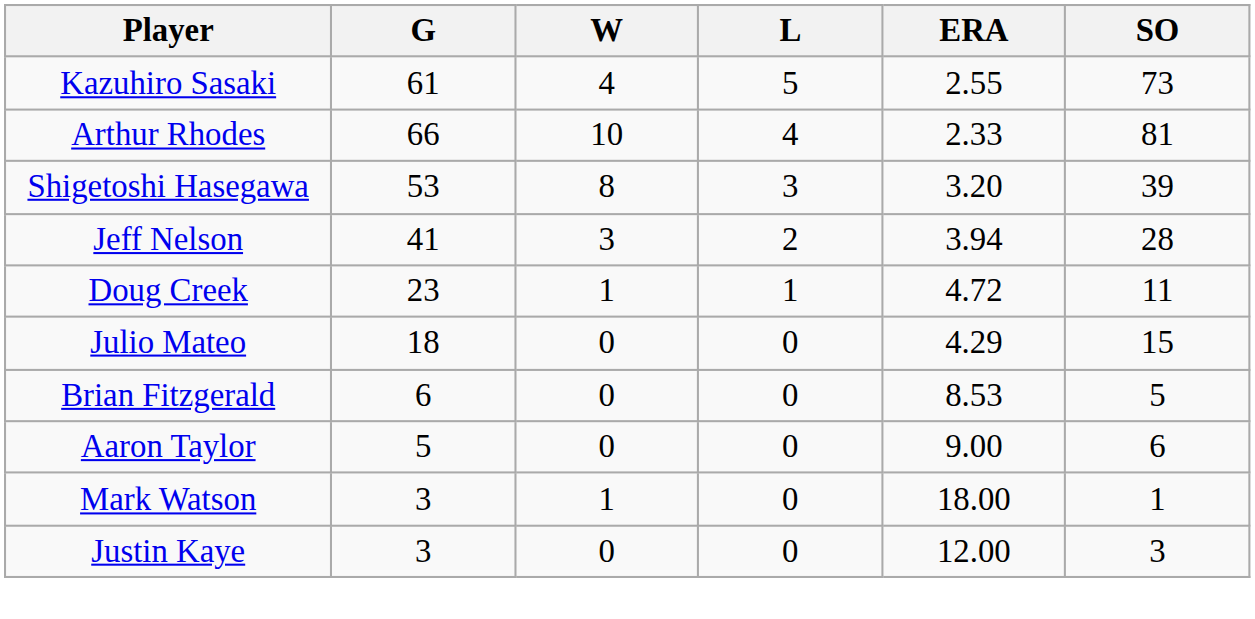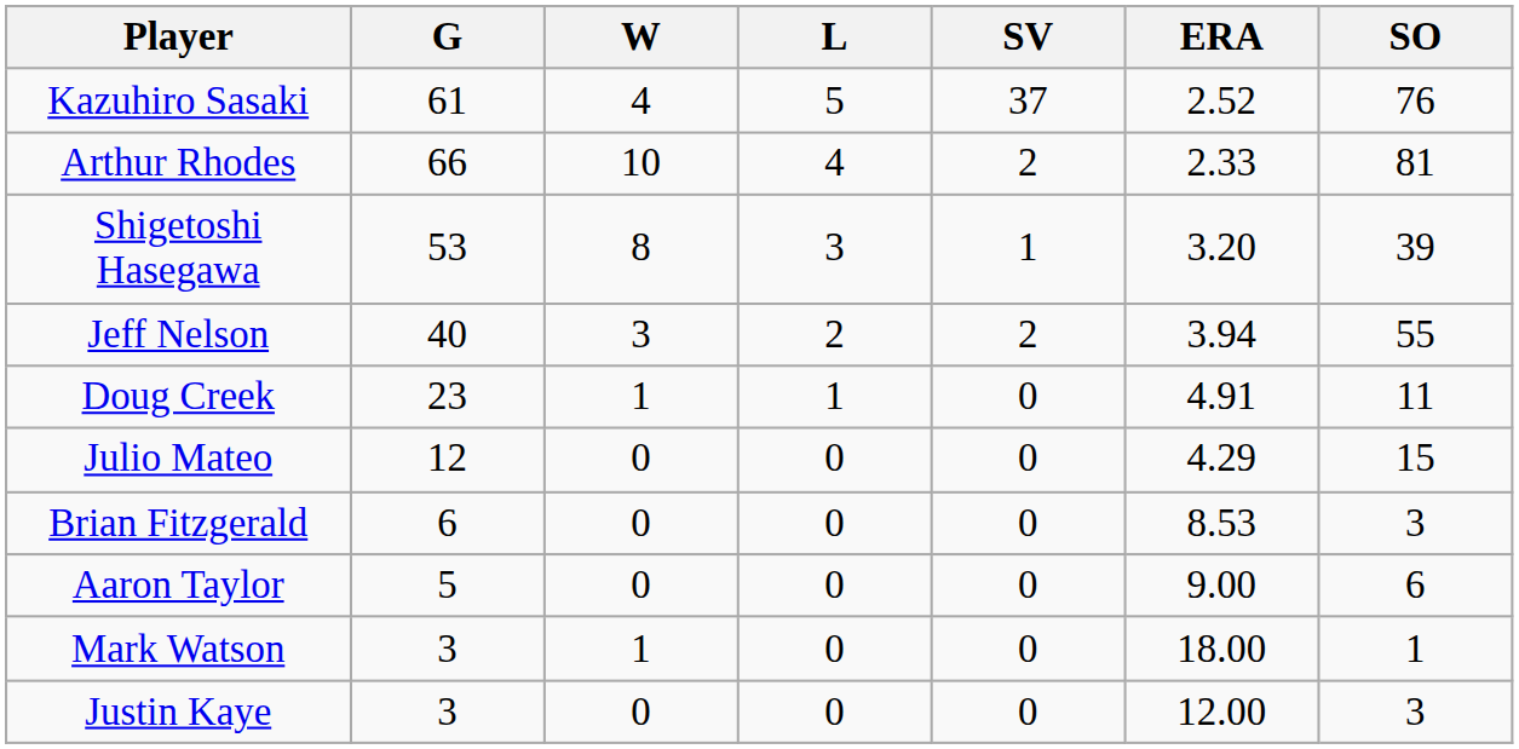 <table class="wikitable sortable">
 <tr>
 <th bgcolor="#DDDDFF" width="16%">Player</th>
 <th bgcolor="#DDDDFF" width="9%">G</th>
 <th bgcolor="#DDDDFF" width="9%">W</th>
 <th bgcolor="#DDDDFF" width="9%">L</th>
+<th bgcolor="#DDDDFF" width="9%">SV</th>
 <th bgcolor="#DDDDFF" width="9%">ERA</th>
 <th bgcolor="#DDDDFF" width="9%">SO</th>
 </tr>
 <tr align="center">
 <td><a href='#'>Kazuhiro Sasaki</a></td>
 <td>61</td>
 <td>4</td>
 <td>5</td>
-<td>2.55</td>
-<td>73</td>
+<td>37</td>
+<td>2.52</td>
+<td>76</td>
 </tr>
 <tr align=center>
 <td><a href='#'>Arthur Rhodes</a></td>
 <td>66</td>
 <td>10</td>
 <td>4</td>
+<td>2</td>
 <td>2.33</td>
 <td>81</td>
 </tr>
 <tr align="center">
 <td><a href='#'>Shigetoshi Hasegawa</a></td>
 <td>53</td>
 <td>8</td>
 <td>3</td>
+<td>1</td>
 <td>3.20</td>
 <td>39</td>
 </tr>
 <tr align="center">
 <td><a href='#'>Jeff Nelson</a></td>
-<td>41</td>
+<td>40</td>
 <td>3</td>
 <td>2</td>
+<td>2</td>
 <td>3.94</td>
-<td>28</td>
+<td>55</td>
 </tr>
 <tr align="center">
 <td><a href='#'>Doug Creek</a></td>
 <td>23</td>
 <td>1</td>
 <td>1</td>
-<td>4.72</td>
+<td>0</td>
+<td>4.91</td>
 <td>11</td>
 </tr>
 <tr align="center">
 <td><a href='#'>Julio Mateo</a></td>
-<td>18</td>
+<td>12</td>
+<td>0</td>
 <td>0</td>
 <td>0</td>
 <td>4.29</td>
 <td>15</td>
 </tr>
 <tr align="center">
 <td><a href='#'>Brian Fitzgerald</a></td>
 <td>6</td>
 <td>0</td>
 <td>0</td>
+<td>0</td>
 <td>8.53</td>
-<td>5</td>
+<td>3</td>
 </tr>
 <tr align="center">
 <td><a href='#'>Aaron Taylor</a></td>
 <td>5</td>
+<td>0</td>
 <td>0</td>
 <td>0</td>
 <td>9.00</td>
 <td>6</td>
 </tr>
 <tr align="center">
 <td><a href='#'>Mark Watson</a></td>
 <td>3</td>
 <td>1</td>
 <td>0</td>
+<td>0</td>
 <td>18.00</td>
 <td>1</td>
 </tr>
 <tr align="center">
 <td><a href='#'>Justin Kaye</a></td>
 <td>3</td>
 <td>0</td>
 <td>0</td>
+<td>0</td>
 <td>12.00</td>
 <td>3</td>
 </tr>
 </table>
